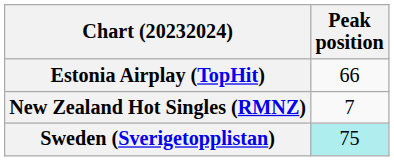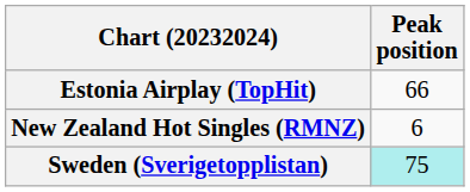 <table class="wikitable sortable plainrowheaders" style="text-align:center">
 <tr>
 <th scope="col">Chart (20232024)</th>
 <th scope="col">Peak<br>position</th>
 </tr>
 <tr>
 <th scope="row">Estonia Airplay (<a href='#'>TopHit</a>)</th>
 <td>66</td>
 </tr>
 <tr>
 <th scope="row">New Zealand Hot Singles (<a href='#'>RMNZ</a>)</th>
-<td>7</td>
+<td>6</td>
 </tr>
 <tr>
 <th scope="row">Sweden (<a href='#'>Sverigetopplistan</a>)</th>
 <td style="background: paleturquoise;">75</td>
 </tr>
 </table>
